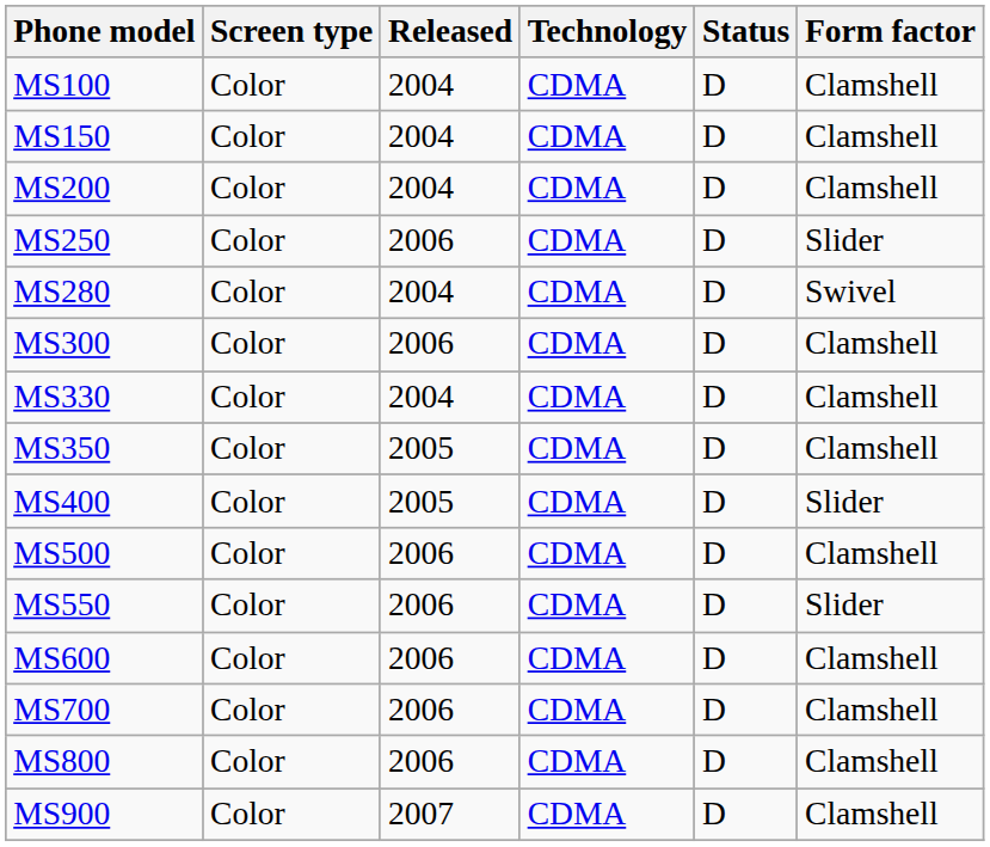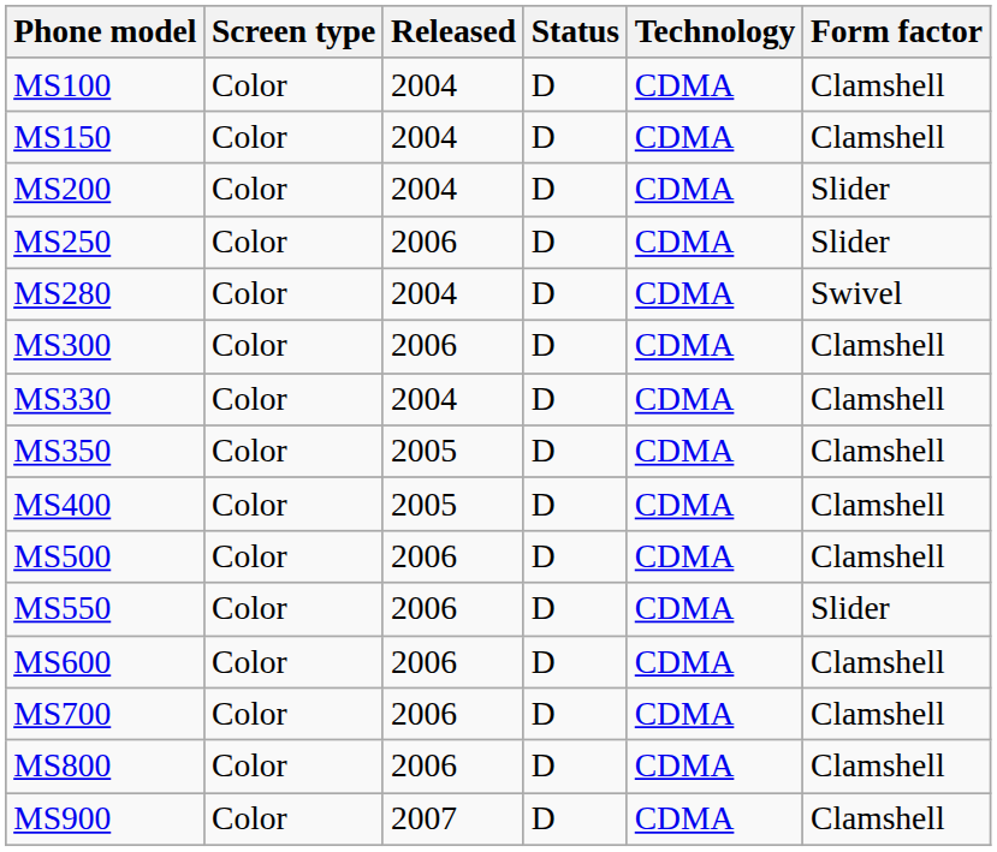 <table class="wikitable sortable">
 <tr>
 <th><strong>Phone model</strong></th>
 <th><strong>Screen type</strong></th>
 <th><strong>Released</strong></th>
+<th><strong>Status</strong></th>
 <th><strong>Technology</strong></th>
-<th><strong>Status</strong></th>
 <th><strong>Form factor</strong></th>
 </tr>
 <tr>
 <td><a href='#'>MS100</a></td>
 <td>Color</td>
 <td>2004</td>
+<td>D</td>
 <td><a href='#'>CDMA</a></td>
-<td>D</td>
 <td>Clamshell</td>
 </tr>
 <tr>
 <td><a href='#'>MS150</a></td>
 <td>Color</td>
 <td>2004</td>
+<td>D</td>
 <td><a href='#'>CDMA</a></td>
-<td>D</td>
 <td>Clamshell</td>
 </tr>
 <tr>
 <td><a href='#'>MS200</a></td>
 <td>Color</td>
 <td>2004</td>
+<td>D</td>
 <td><a href='#'>CDMA</a></td>
-<td>D</td>
-<td>Clamshell</td>
+<td>Slider</td>
 </tr>
 <tr>
 <td><a href='#'>MS250</a></td>
 <td>Color</td>
 <td>2006</td>
+<td>D</td>
 <td><a href='#'>CDMA</a></td>
-<td>D</td>
 <td>Slider</td>
 </tr>
 <tr>
 <td><a href='#'>MS280</a></td>
 <td>Color</td>
 <td>2004</td>
+<td>D</td>
 <td><a href='#'>CDMA</a></td>
-<td>D</td>
 <td>Swivel</td>
 </tr>
 <tr>
 <td><a href='#'>MS300</a></td>
 <td>Color</td>
 <td>2006</td>
+<td>D</td>
 <td><a href='#'>CDMA</a></td>
-<td>D</td>
 <td>Clamshell</td>
 </tr>
 <tr>
 <td><a href='#'>MS330</a></td>
 <td>Color</td>
 <td>2004</td>
+<td>D</td>
 <td><a href='#'>CDMA</a></td>
-<td>D</td>
 <td>Clamshell</td>
 </tr>
 <tr>
 <td><a href='#'>MS350</a></td>
 <td>Color</td>
 <td>2005</td>
+<td>D</td>
 <td><a href='#'>CDMA</a></td>
-<td>D</td>
 <td>Clamshell</td>
 </tr>
 <tr>
 <td><a href='#'>MS400</a></td>
 <td>Color</td>
 <td>2005</td>
+<td>D</td>
 <td><a href='#'>CDMA</a></td>
-<td>D</td>
-<td>Slider</td>
+<td>Clamshell</td>
 </tr>
 <tr>
 <td><a href='#'>MS500</a></td>
 <td>Color</td>
 <td>2006</td>
+<td>D</td>
 <td><a href='#'>CDMA</a></td>
-<td>D</td>
 <td>Clamshell</td>
 </tr>
 <tr>
 <td><a href='#'>MS550</a></td>
 <td>Color</td>
 <td>2006</td>
+<td>D</td>
 <td><a href='#'>CDMA</a></td>
-<td>D</td>
 <td>Slider</td>
 </tr>
 <tr>
 <td><a href='#'>MS600</a></td>
 <td>Color</td>
 <td>2006</td>
+<td>D</td>
 <td><a href='#'>CDMA</a></td>
-<td>D</td>
 <td>Clamshell</td>
 </tr>
 <tr>
 <td><a href='#'>MS700</a></td>
 <td>Color</td>
 <td>2006</td>
+<td>D</td>
 <td><a href='#'>CDMA</a></td>
-<td>D</td>
 <td>Clamshell</td>
 </tr>
 <tr>
 <td><a href='#'>MS800</a></td>
 <td>Color</td>
 <td>2006</td>
+<td>D</td>
 <td><a href='#'>CDMA</a></td>
-<td>D</td>
 <td>Clamshell</td>
 </tr>
 <tr>
 <td><a href='#'>MS900</a></td>
 <td>Color</td>
 <td>2007</td>
+<td>D</td>
 <td><a href='#'>CDMA</a></td>
-<td>D</td>
 <td>Clamshell</td>
 </tr>
 </table>
